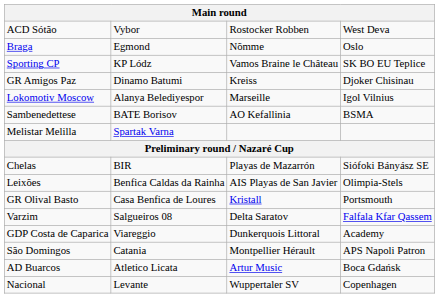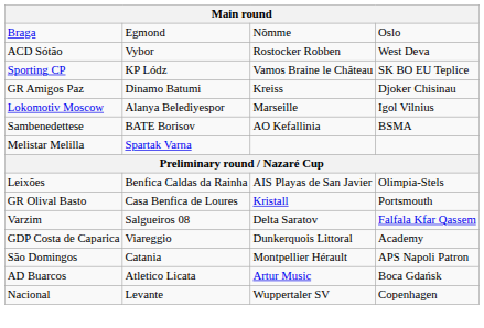 <table class="wikitable">
 <tr>
 <th colspan=4>Main round</th>
+</tr>
+<tr>
+<td> <a href='#'>Braga</a> </td>
+<td> Egmond</td>
+<td> Nõmme</td>
+<td> Oslo</td>
 </tr>
 <tr>
 <td> ACD Sótão </td>
 <td> Vybor</td>
 <td> Rostocker Robben</td>
 <td> West Deva</td>
-</tr>
-<tr>
-<td> <a href='#'>Braga</a> </td>
-<td> Egmond</td>
-<td> Nõmme</td>
-<td> Oslo</td>
 </tr>
 <tr>
 <td> <a href='#'>Sporting CP</a>  </td>
 <td> KP Lódz</td>
 <td> Vamos Braine le Château</td>
 <td> SK BO EU Teplice</td>
 </tr>
 <tr>
 <td> GR Amigos Paz </td>
 <td> Dinamo Batumi</td>
 <td> Kreiss</td>
 <td> Djoker Chisinau</td>
 </tr>
 <tr>
 <td> <a href='#'>Lokomotiv Moscow</a></td>
 <td> Alanya Belediyespor</td>
 <td> Marseille</td>
 <td> Igol Vilnius</td>
 </tr>
 <tr>
 <td> Sambenedettese</td>
 <td> BATE Borisov</td>
 <td> AO Kefallinia</td>
 <td> BSMA</td>
 </tr>
 <tr>
 <td> Melistar Melilla</td>
 <td> <a href='#'>Spartak Varna</a></td>
 <td></td>
 <td></td>
 </tr>
 <tr>
 <th colspan=4>Preliminary round / Nazaré Cup</th>
-</tr>
-<tr>
-<td> Chelas</td>
-<td> BIR</td>
-<td> Playas de Mazarrón</td>
-<td> Siófoki Bányász SE</td>
 </tr>
 <tr>
 <td> Leixões</td>
 <td> Benfica Caldas da Rainha</td>
 <td> AIS Playas de San Javier</td>
 <td> Olimpia-Stels</td>
 </tr>
 <tr>
 <td> GR Olival Basto</td>
 <td> Casa Benfica de Loures</td>
 <td> <a href='#'>Kristall</a></td>
 <td> Portsmouth</td>
 </tr>
 <tr>
 <td> Varzim</td>
 <td> Salgueiros 08</td>
 <td> Delta Saratov</td>
 <td> <a href='#'>Falfala Kfar Qassem</a></td>
 </tr>
 <tr>
 <td> GDP Costa de Caparica</td>
 <td> Viareggio</td>
 <td> Dunkerquois Littoral</td>
 <td> Academy</td>
 </tr>
 <tr>
 <td> São Domingos</td>
 <td> Catania</td>
 <td> Montpellier Hérault</td>
 <td> APS Napoli Patron</td>
 </tr>
 <tr>
 <td> AD Buarcos</td>
 <td> Atletico Licata</td>
 <td> <a href='#'>Artur Music</a></td>
 <td> Boca Gdańsk</td>
 </tr>
 <tr>
 <td> Nacional</td>
 <td> Levante</td>
 <td> Wuppertaler SV</td>
 <td> Copenhagen</td>
 </tr>
 </table>
